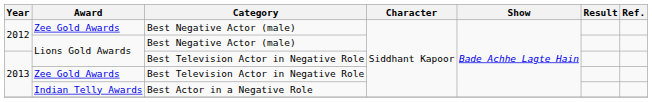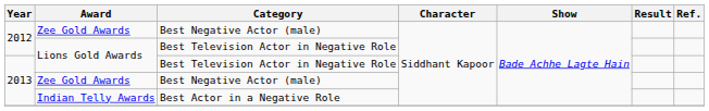 <table class="wikitable sortable">
 <tr>
 <th>Year</th>
 <th>Award</th>
 <th>Category</th>
 <th>Character</th>
 <th>Show</th>
 <th>Result</th>
 <th>Ref.</th>
 </tr>
 <tr>
 <td rowspan="2">2012</td>
 <td><a href='#'>Zee Gold Awards</a></td>
 <td>Best Negative Actor (male)</td>
 <td rowspan="5">Siddhant Kapoor</td>
 <td rowspan="5"><em><a href='#'>Bade Achhe Lagte Hain</a></em></td>
 <td></td>
 <td></td>
 </tr>
 <tr>
 <td rowspan="2">Lions Gold Awards</td>
-<td>Best Negative Actor (male)</td>
+<td>Best Television Actor in Negative Role</td>
 <td></td>
 <td></td>
 </tr>
 <tr>
 <td rowspan="3">2013</td>
 <td>Best Television Actor in Negative Role</td>
 <td></td>
 <td></td>
 </tr>
 <tr>
 <td><a href='#'>Zee Gold Awards</a></td>
-<td>Best Television Actor in Negative Role</td>
+<td>Best Negative Actor (male)</td>
 <td></td>
 <td></td>
 </tr>
 <tr>
 <td><a href='#'>Indian Telly Awards</a></td>
 <td>Best Actor in a Negative Role</td>
 <td></td>
 <td></td>
 </tr>
 <tr>
 </tr>
 </table>
